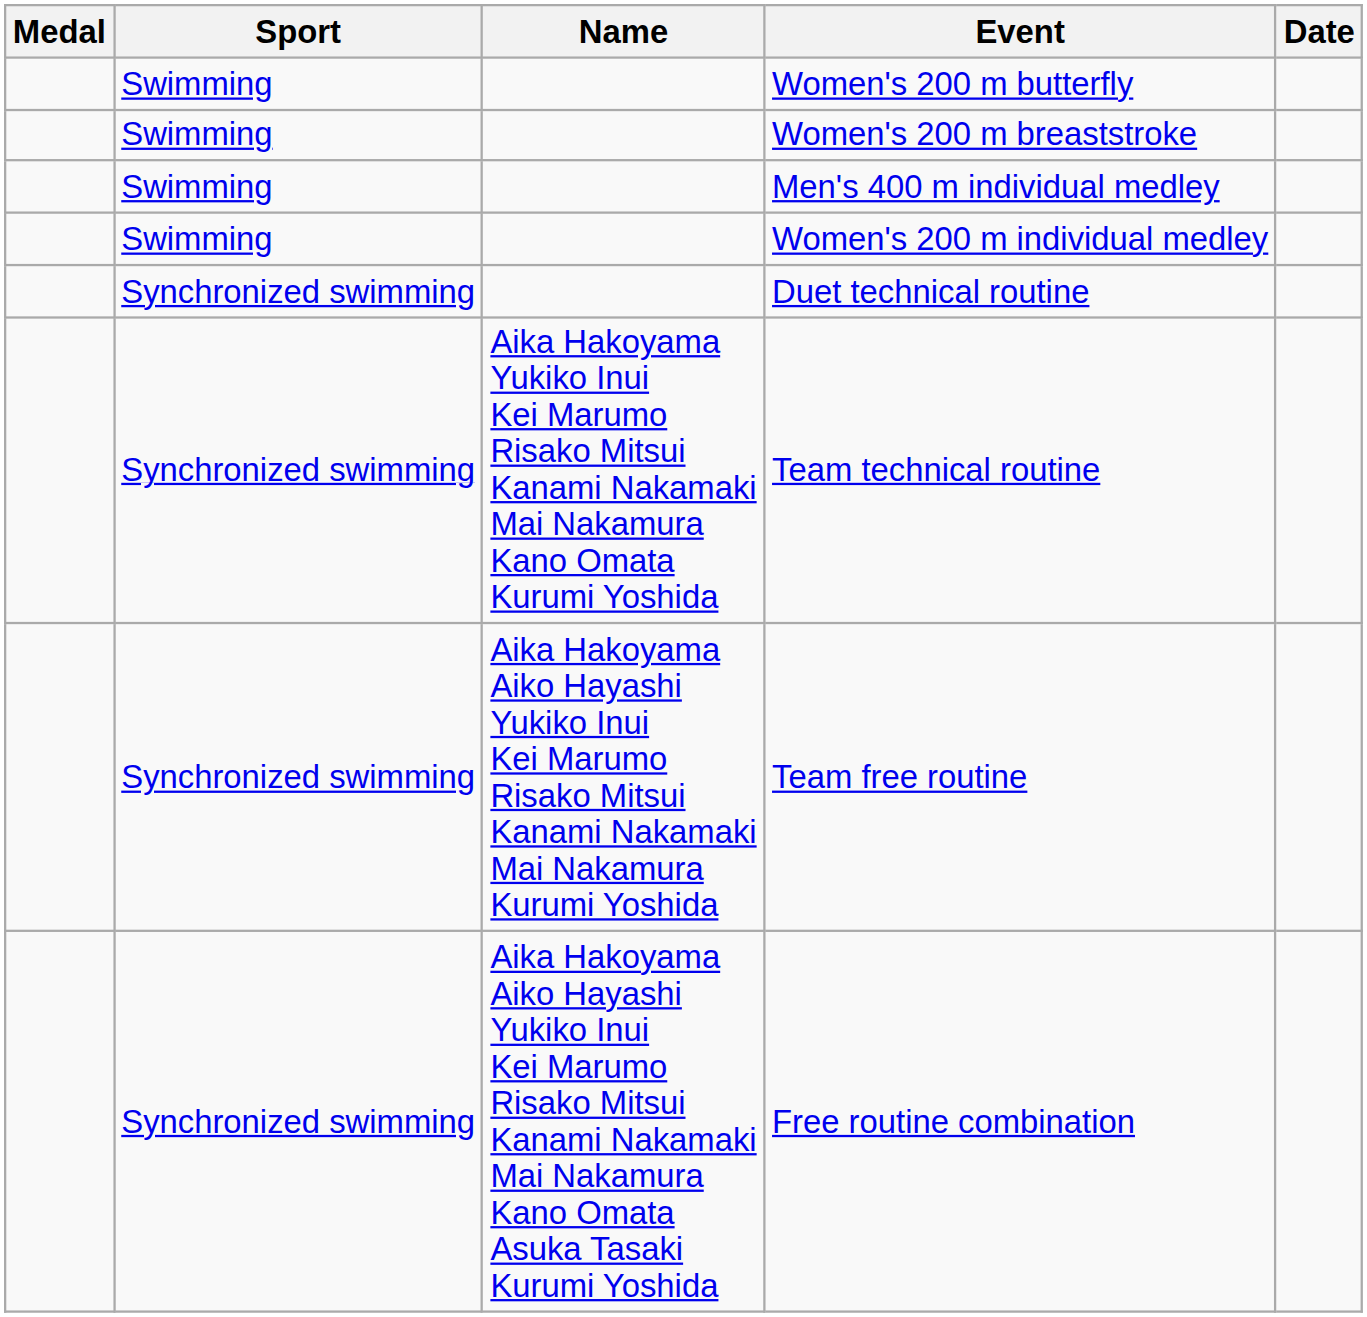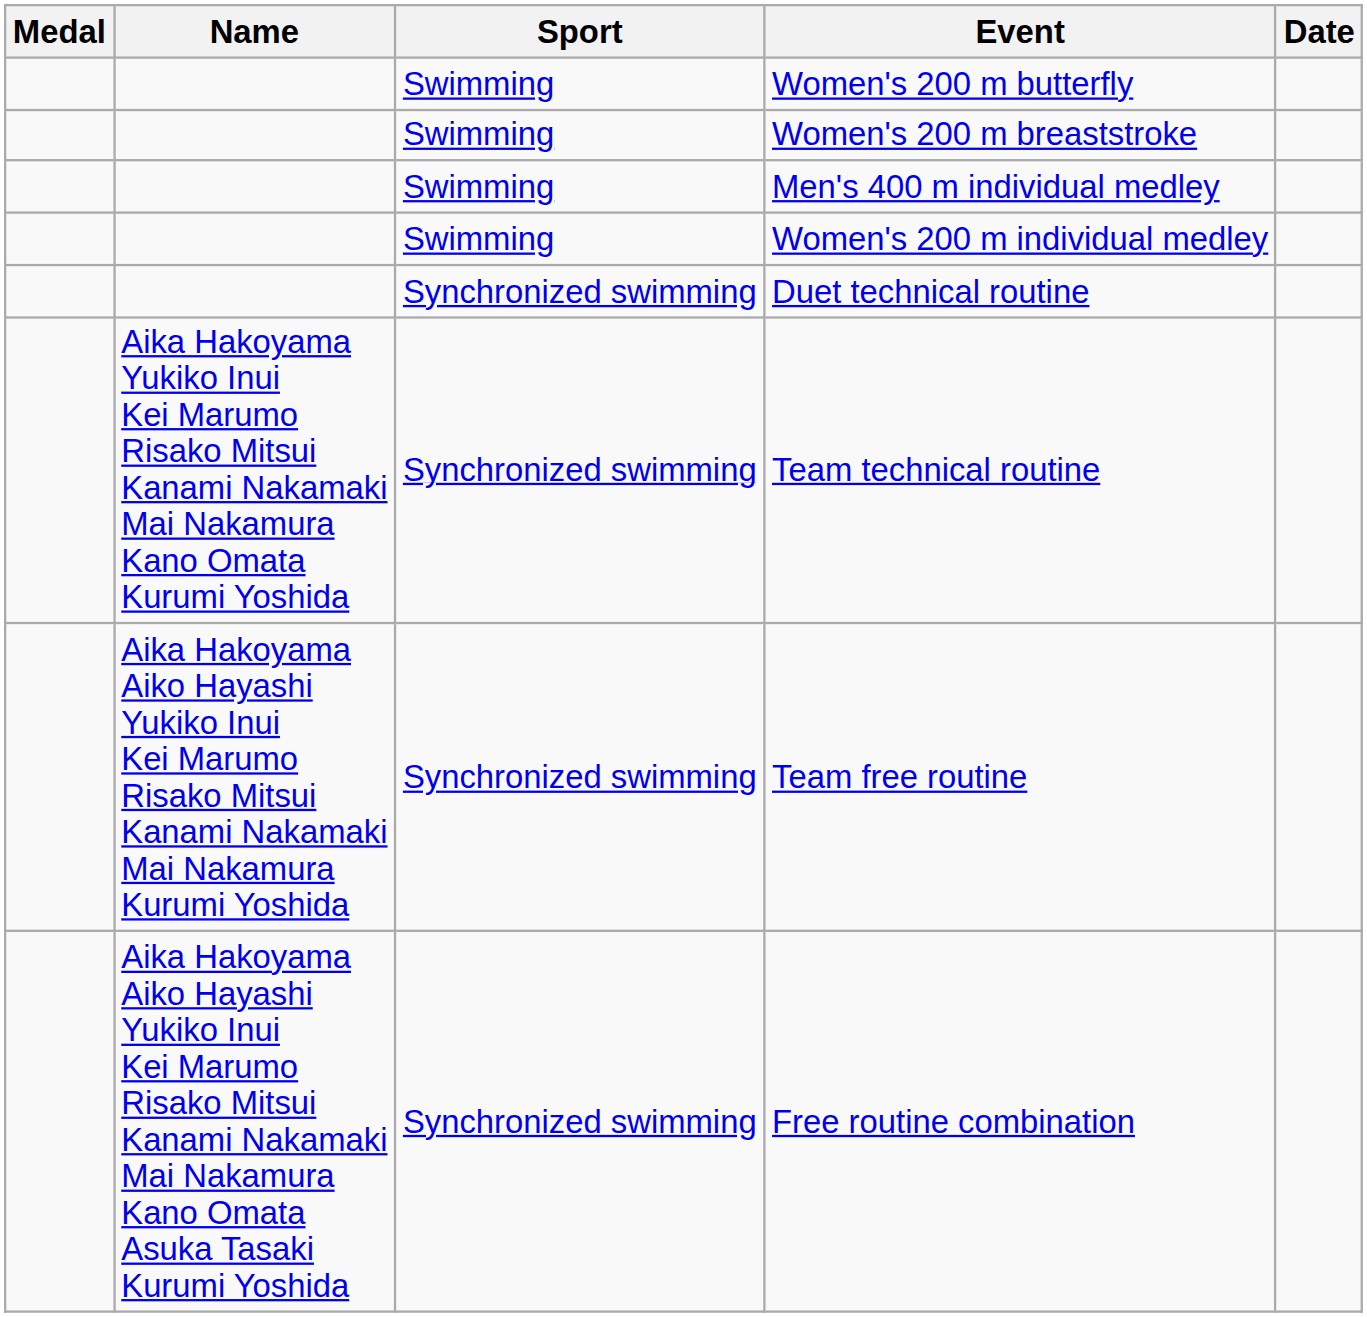 <table class="wikitable sortable" style="font-size:90%">
 <tr>
 <th>Medal</th>
+<th>Name</th>
 <th>Sport</th>
-<th>Name</th>
 <th>Event</th>
 <th>Date</th>
 </tr>
 <tr>
 <td></td>
+<td></td>
 <td><a href='#'>Swimming</a></td>
-<td></td>
 <td><a href='#'>Women's 200 m butterfly</a></td>
 <td></td>
 </tr>
 <tr>
 <td></td>
+<td></td>
 <td><a href='#'>Swimming</a></td>
-<td></td>
 <td><a href='#'>Women's 200 m breaststroke</a></td>
 <td></td>
 </tr>
 <tr>
 <td></td>
+<td></td>
 <td><a href='#'>Swimming</a></td>
-<td></td>
 <td><a href='#'>Men's 400 m individual medley</a></td>
 <td></td>
 </tr>
 <tr>
 <td></td>
+<td></td>
 <td><a href='#'>Swimming</a></td>
-<td></td>
 <td><a href='#'>Women's 200 m individual medley</a></td>
 <td></td>
 </tr>
 <tr>
 <td></td>
+<td><br></td>
 <td><a href='#'>Synchronized swimming</a></td>
-<td><br></td>
 <td><a href='#'>Duet technical routine</a></td>
 <td></td>
 </tr>
 <tr>
 <td></td>
+<td><a href='#'>Aika Hakoyama</a><br><a href='#'>Yukiko Inui</a><br><a href='#'>Kei Marumo</a><br><a href='#'>Risako Mitsui</a><br><a href='#'>Kanami Nakamaki</a><br><a href='#'>Mai Nakamura</a><br><a href='#'>Kano Omata</a><br><a href='#'>Kurumi Yoshida</a></td>
 <td><a href='#'>Synchronized swimming</a></td>
-<td><a href='#'>Aika Hakoyama</a><br><a href='#'>Yukiko Inui</a><br><a href='#'>Kei Marumo</a><br><a href='#'>Risako Mitsui</a><br><a href='#'>Kanami Nakamaki</a><br><a href='#'>Mai Nakamura</a><br><a href='#'>Kano Omata</a><br><a href='#'>Kurumi Yoshida</a></td>
 <td><a href='#'>Team technical routine</a></td>
 <td></td>
 </tr>
 <tr>
 <td></td>
+<td><a href='#'>Aika Hakoyama</a><br><a href='#'>Aiko Hayashi</a><br><a href='#'>Yukiko Inui</a><br><a href='#'>Kei Marumo</a><br><a href='#'>Risako Mitsui</a><br><a href='#'>Kanami Nakamaki</a><br><a href='#'>Mai Nakamura</a><br><a href='#'>Kurumi Yoshida</a></td>
 <td><a href='#'>Synchronized swimming</a></td>
-<td><a href='#'>Aika Hakoyama</a><br><a href='#'>Aiko Hayashi</a><br><a href='#'>Yukiko Inui</a><br><a href='#'>Kei Marumo</a><br><a href='#'>Risako Mitsui</a><br><a href='#'>Kanami Nakamaki</a><br><a href='#'>Mai Nakamura</a><br><a href='#'>Kurumi Yoshida</a></td>
 <td><a href='#'>Team free routine</a></td>
 <td></td>
 </tr>
 <tr>
 <td></td>
+<td><a href='#'>Aika Hakoyama</a><br><a href='#'>Aiko Hayashi</a><br><a href='#'>Yukiko Inui</a><br><a href='#'>Kei Marumo</a><br><a href='#'>Risako Mitsui</a><br><a href='#'>Kanami Nakamaki</a><br><a href='#'>Mai Nakamura</a><br><a href='#'>Kano Omata</a><br><a href='#'>Asuka Tasaki</a><br><a href='#'>Kurumi Yoshida</a></td>
 <td><a href='#'>Synchronized swimming</a></td>
-<td><a href='#'>Aika Hakoyama</a><br><a href='#'>Aiko Hayashi</a><br><a href='#'>Yukiko Inui</a><br><a href='#'>Kei Marumo</a><br><a href='#'>Risako Mitsui</a><br><a href='#'>Kanami Nakamaki</a><br><a href='#'>Mai Nakamura</a><br><a href='#'>Kano Omata</a><br><a href='#'>Asuka Tasaki</a><br><a href='#'>Kurumi Yoshida</a></td>
 <td><a href='#'>Free routine combination</a></td>
 <td></td>
 </tr>
 </table>
